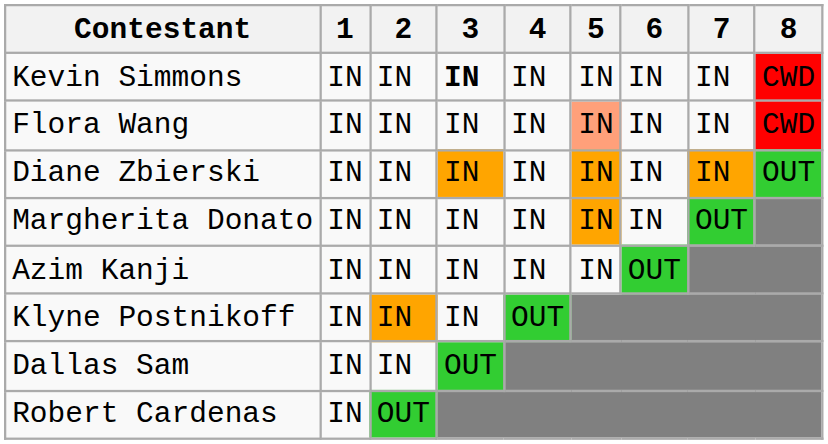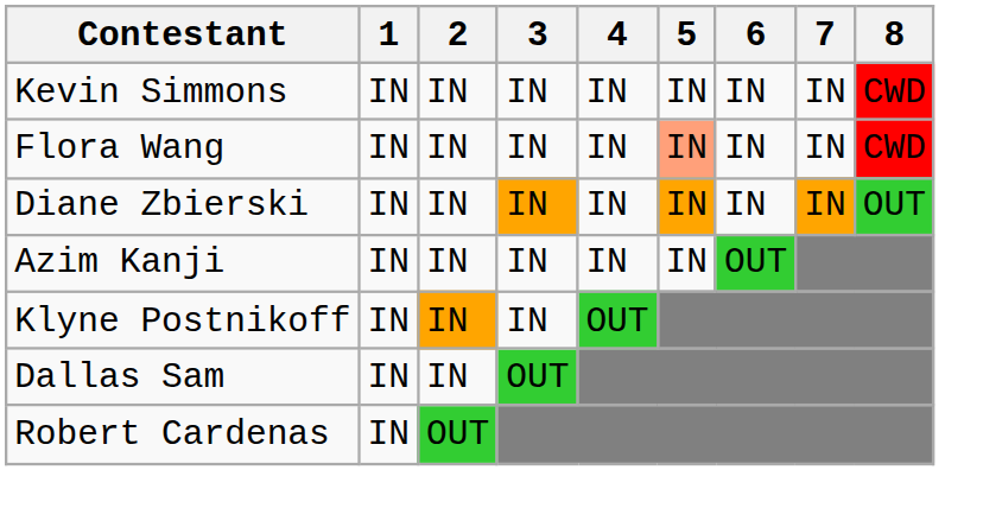 <table class="wikitable">
 <tr>
 <th>Contestant</th>
 <th>1</th>
 <th>2</th>
 <th>3</th>
 <th>4</th>
 <th>5</th>
 <th>6</th>
 <th>7</th>
 <th>8</th>
 </tr>
 <tr>
 <td>Kevin Simmons</td>
 <td>IN</td>
 <td>IN</td>
-<td><strong>IN</strong></td>
+<td>IN</td>
 <td>IN</td>
 <td>IN</td>
 <td>IN</td>
 <td>IN</td>
 <td style="background-color:red">CWD</td>
 </tr>
 <tr>
 <td>Flora Wang</td>
 <td>IN</td>
 <td>IN</td>
 <td>IN</td>
 <td>IN</td>
 <td style="background: lightsalmon;">IN</td>
 <td>IN</td>
 <td>IN</td>
 <td style="background-color:red">CWD</td>
 </tr>
 <tr>
 <td>Diane Zbierski</td>
 <td>IN</td>
 <td>IN</td>
 <td style="background-color:orange">IN</td>
 <td>IN</td>
 <td style="background-color:orange">IN</td>
 <td>IN</td>
 <td style="background-color:orange">IN</td>
 <td style="background-color:limegreen">OUT</td>
-</tr>
-<tr>
-<td>Margherita Donato</td>
-<td>IN</td>
-<td>IN</td>
-<td>IN</td>
-<td>IN</td>
-<td style="background-color:orange">IN</td>
-<td>IN</td>
-<td style="background-color:limegreen">OUT</td>
-<td style="background-color:gray" colspan="1"></td>
 </tr>
 <tr>
 <td>Azim Kanji</td>
 <td>IN</td>
 <td>IN</td>
 <td>IN</td>
 <td>IN</td>
 <td>IN</td>
 <td style="background-color:limegreen">OUT</td>
 <td style="background-color:gray" colspan="2"></td>
 </tr>
 <tr>
 <td>Klyne Postnikoff</td>
 <td>IN</td>
 <td style="background-color:orange">IN</td>
 <td>IN</td>
 <td style="background-color:limegreen">OUT</td>
 <td style="background-color:gray" colspan="4"></td>
 </tr>
 <tr>
 <td>Dallas Sam</td>
 <td>IN</td>
 <td>IN</td>
 <td style="background-color:limegreen">OUT</td>
 <td style="background-color:gray" colspan="5"></td>
 </tr>
 <tr>
 <td>Robert Cardenas</td>
 <td>IN</td>
 <td style="background-color:limegreen">OUT</td>
 <td style="background-color:gray" colspan="6"></td>
 </tr>
 </table>
